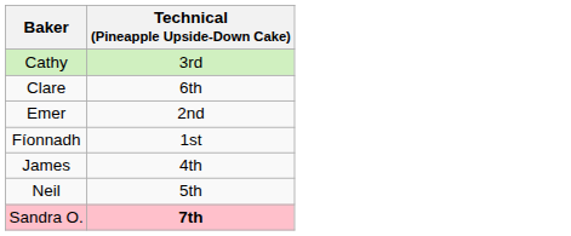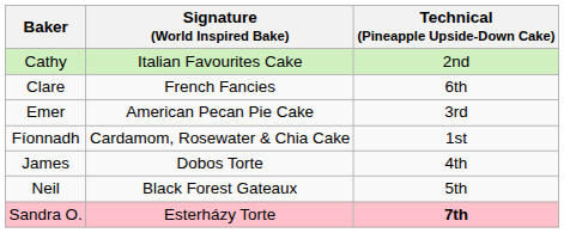 <table class="wikitable" style="text-align:center;">
 <tr>
 <th>Baker</th>
+<th>Signature<br><small>(World Inspired Bake)</small></th>
 <th>Technical<br><small>(Pineapple Upside-Down Cake)</small></th>
 </tr>
 <tr style="background:#d0f0c0">
 <td>Cathy</td>
-<td>3rd</td>
+<td>Italian Favourites Cake</td>
+<td>2nd</td>
 </tr>
 <tr>
 <td>Clare</td>
+<td>French Fancies</td>
 <td>6th</td>
 </tr>
 <tr>
 <td>Emer</td>
-<td>2nd</td>
+<td>American Pecan Pie Cake</td>
+<td>3rd</td>
 </tr>
 <tr>
 <td>Fíonnadh</td>
+<td>Cardamom, Rosewater & Chia Cake</td>
 <td>1st</td>
 </tr>
 <tr>
 <td>James</td>
+<td>Dobos Torte</td>
 <td>4th</td>
 </tr>
 <tr>
 <td>Neil</td>
+<td>Black Forest Gateaux</td>
 <td>5th</td>
 </tr>
 <tr style="background:pink;">
 <td>Sandra O.</td>
+<td>Esterházy Torte</td>
 <td><strong>7th</strong></td>
 </tr>
 </table>
